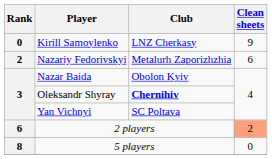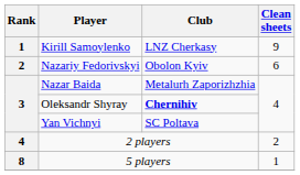 <table class="wikitable" style="text-align:center">
 <tr>
 <th>Rank</th>
 <th>Player</th>
 <th>Club</th>
 <th><a href='#'>Clean<br>sheets</a></th>
 </tr>
 <tr>
-<th rowspan=1>0</th>
+<th rowspan=1>1</th>
 <td align="left"> <a href='#'>Kirill Samoylenko</a></td>
 <td align="left"><a href='#'>LNZ Cherkasy</a></td>
 <td rowspan=1>9</td>
 </tr>
 <tr>
 <th rowspan=1>2</th>
 <td align="left"> <a href='#'>Nazariy Fedorivskyi</a></td>
-<td align="left"><a href='#'>Metalurh Zaporizhzhia</a></td>
+<td align="left"><a href='#'>Obolon Kyiv</a></td>
 <td rowspan=1>6</td>
 </tr>
 <tr>
 <th rowspan=3>3</th>
 <td align="left"> <a href='#'>Nazar Baida</a></td>
-<td align="left"><a href='#'>Obolon Kyiv</a></td>
+<td align="left"><a href='#'>Metalurh Zaporizhzhia</a></td>
 <td rowspan=3>4</td>
 </tr>
 <tr>
 <td align="left"> Oleksandr Shyray</td>
 <td align="left"><strong><a href='#'>Chernihiv</a></strong></td>
 </tr>
 <tr>
 <td align="left"> <a href='#'>Yan Vichnyi</a></td>
 <td align="left"><a href='#'>SC Poltava</a></td>
 </tr>
 <tr>
-<th rowspan=1>6</th>
+<th rowspan=1>4</th>
 <td align="center" colspan=2><em>2 players</em></td>
-<td rowspan=1 style="background: lightsalmon;">2</td>
+<td rowspan=1>2</td>
 </tr>
 <tr>
 <th rowspan=1>8</th>
 <td align="center" colspan=2><em>5 players</em></td>
-<td rowspan=1>0</td>
+<td rowspan=1>1</td>
 </tr>
 <tr>
 </tr>
 </table>
